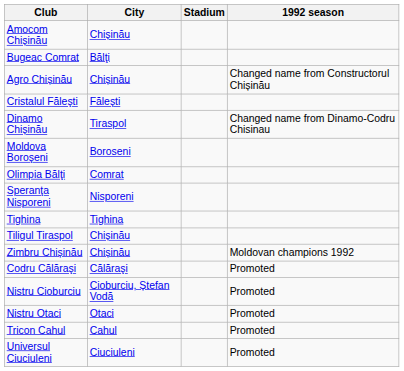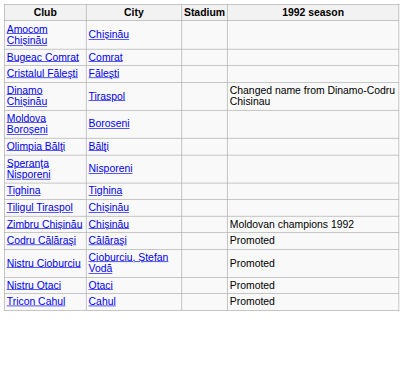 <table class="wikitable">
 <tr>
 <th>Club</th>
 <th>City</th>
 <th>Stadium</th>
 <th>1992 season</th>
 </tr>
 <tr>
 <td><a href='#'>Amocom Chișinău</a></td>
 <td><a href='#'>Chișinău</a></td>
 <td></td>
 <td></td>
 </tr>
 <tr>
 <td><a href='#'>Bugeac Comrat</a></td>
-<td><a href='#'>Bălţi</a></td>
+<td><a href='#'>Comrat</a></td>
 <td></td>
 <td></td>
-</tr>
-<tr>
-<td><a href='#'>Agro Chișinău</a></td>
-<td><a href='#'>Chișinău</a></td>
-<td></td>
-<td>Changed name from Constructorul Chișinău</td>
 </tr>
 <tr>
 <td><a href='#'>Cristalul Făleşti</a></td>
 <td><a href='#'>Făleşti</a></td>
 <td></td>
 <td></td>
 </tr>
 <tr>
 <td><a href='#'>Dinamo Chișinău</a></td>
 <td><a href='#'>Tiraspol</a></td>
 <td></td>
 <td>Changed name from Dinamo-Codru Chisinau</td>
 </tr>
 <tr>
 <td><a href='#'>Moldova Boroşeni</a></td>
 <td><a href='#'>Boroseni</a></td>
 <td></td>
 <td></td>
 </tr>
 <tr>
 <td><a href='#'>Olimpia Bălţi</a></td>
-<td><a href='#'>Comrat</a></td>
+<td><a href='#'>Bălţi</a></td>
 <td></td>
 <td></td>
 </tr>
 <tr>
 <td><a href='#'>Speranţa Nisporeni</a></td>
 <td><a href='#'>Nisporeni</a></td>
 <td></td>
 <td></td>
 </tr>
 <tr>
 <td><a href='#'>Tighina</a></td>
 <td><a href='#'>Tighina</a></td>
 <td></td>
 <td></td>
 </tr>
 <tr>
 <td><a href='#'>Tiligul Tiraspol</a></td>
 <td><a href='#'>Chișinău</a></td>
 <td></td>
 <td></td>
 </tr>
 <tr>
 <td><a href='#'>Zimbru Chișinău</a></td>
 <td><a href='#'>Chișinău</a></td>
 <td></td>
 <td>Moldovan champions 1992</td>
 </tr>
 <tr>
 <td><a href='#'>Codru Călăraşi</a></td>
 <td><a href='#'>Călăraşi</a></td>
 <td></td>
 <td>Promoted</td>
 </tr>
 <tr>
 <td><a href='#'>Nistru Cioburciu</a></td>
 <td><a href='#'>Cioburciu, Ștefan Vodă</a></td>
 <td></td>
 <td>Promoted</td>
 </tr>
 <tr>
 <td><a href='#'>Nistru Otaci</a></td>
 <td><a href='#'>Otaci</a></td>
 <td></td>
 <td>Promoted</td>
 </tr>
 <tr>
 <td><a href='#'>Tricon Cahul</a></td>
 <td><a href='#'>Cahul</a></td>
 <td></td>
 <td>Promoted</td>
 </tr>
-<tr>
-<td><a href='#'>Universul Ciuciuleni</a></td>
-<td><a href='#'>Ciuciuleni</a></td>
-<td></td>
-<td>Promoted</td>
-</tr>
 </table>
